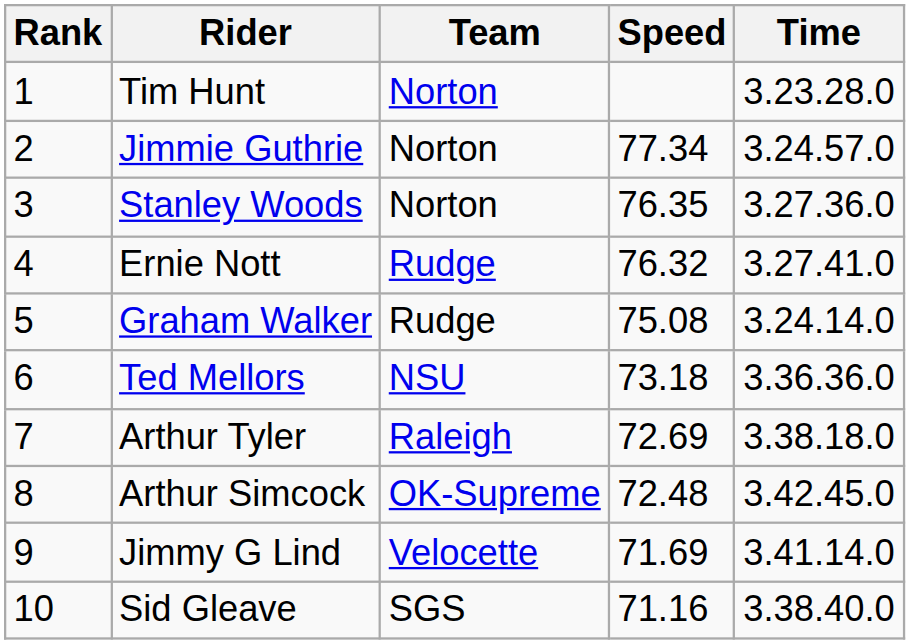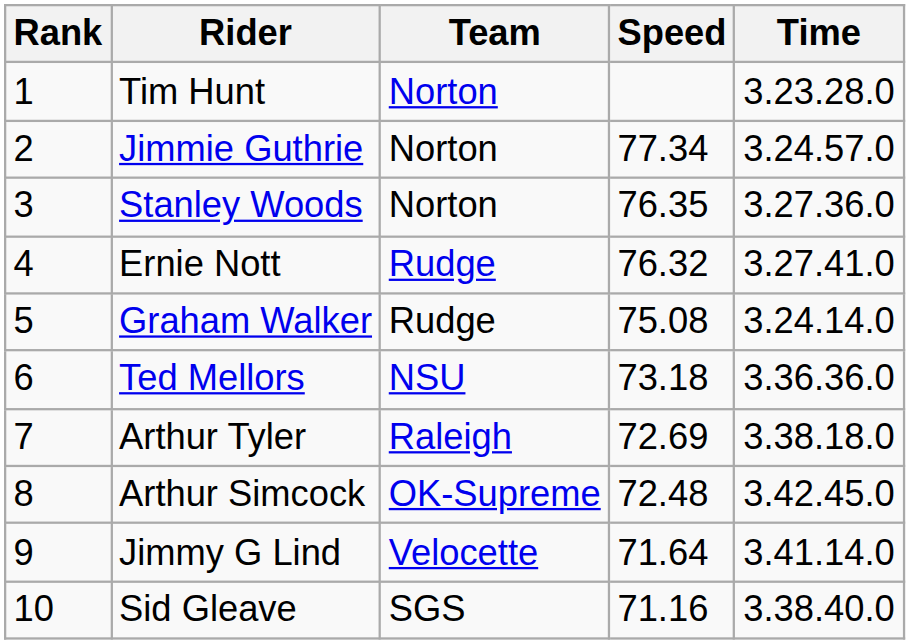 <table class="wikitable">
 <tr style="background:#efefef;">
 <th>Rank</th>
 <th>Rider</th>
 <th>Team</th>
 <th>Speed</th>
 <th>Time</th>
 </tr>
 <tr>
 <td>1</td>
 <td> Tim Hunt</td>
 <td><a href='#'>Norton</a></td>
 <td></td>
 <td>3.23.28.0</td>
 </tr>
 <tr>
 <td>2</td>
 <td> <a href='#'>Jimmie Guthrie</a></td>
 <td>Norton</td>
 <td>77.34</td>
 <td>3.24.57.0</td>
 </tr>
 <tr>
 <td>3</td>
 <td> <a href='#'>Stanley Woods</a></td>
 <td>Norton</td>
 <td>76.35</td>
 <td>3.27.36.0</td>
 </tr>
 <tr>
 <td>4</td>
 <td> Ernie Nott</td>
 <td><a href='#'>Rudge</a></td>
 <td>76.32</td>
 <td>3.27.41.0</td>
 </tr>
 <tr>
 <td>5</td>
 <td> <a href='#'>Graham Walker</a></td>
 <td>Rudge</td>
 <td>75.08</td>
 <td>3.24.14.0</td>
 </tr>
 <tr>
 <td>6</td>
 <td> <a href='#'>Ted Mellors</a></td>
 <td><a href='#'>NSU</a></td>
 <td>73.18</td>
 <td>3.36.36.0</td>
 </tr>
 <tr>
 <td>7</td>
 <td> Arthur Tyler</td>
 <td><a href='#'>Raleigh</a></td>
 <td>72.69</td>
 <td>3.38.18.0</td>
 </tr>
 <tr>
 <td>8</td>
 <td> Arthur Simcock</td>
 <td><a href='#'>OK-Supreme</a></td>
 <td>72.48</td>
 <td>3.42.45.0</td>
 </tr>
 <tr>
 <td>9</td>
 <td> Jimmy G Lind</td>
 <td><a href='#'>Velocette</a></td>
-<td>71.69</td>
+<td>71.64</td>
 <td>3.41.14.0</td>
 </tr>
 <tr>
 <td>10</td>
 <td> Sid Gleave</td>
 <td>SGS</td>
 <td>71.16</td>
 <td>3.38.40.0</td>
 </tr>
 </table>
